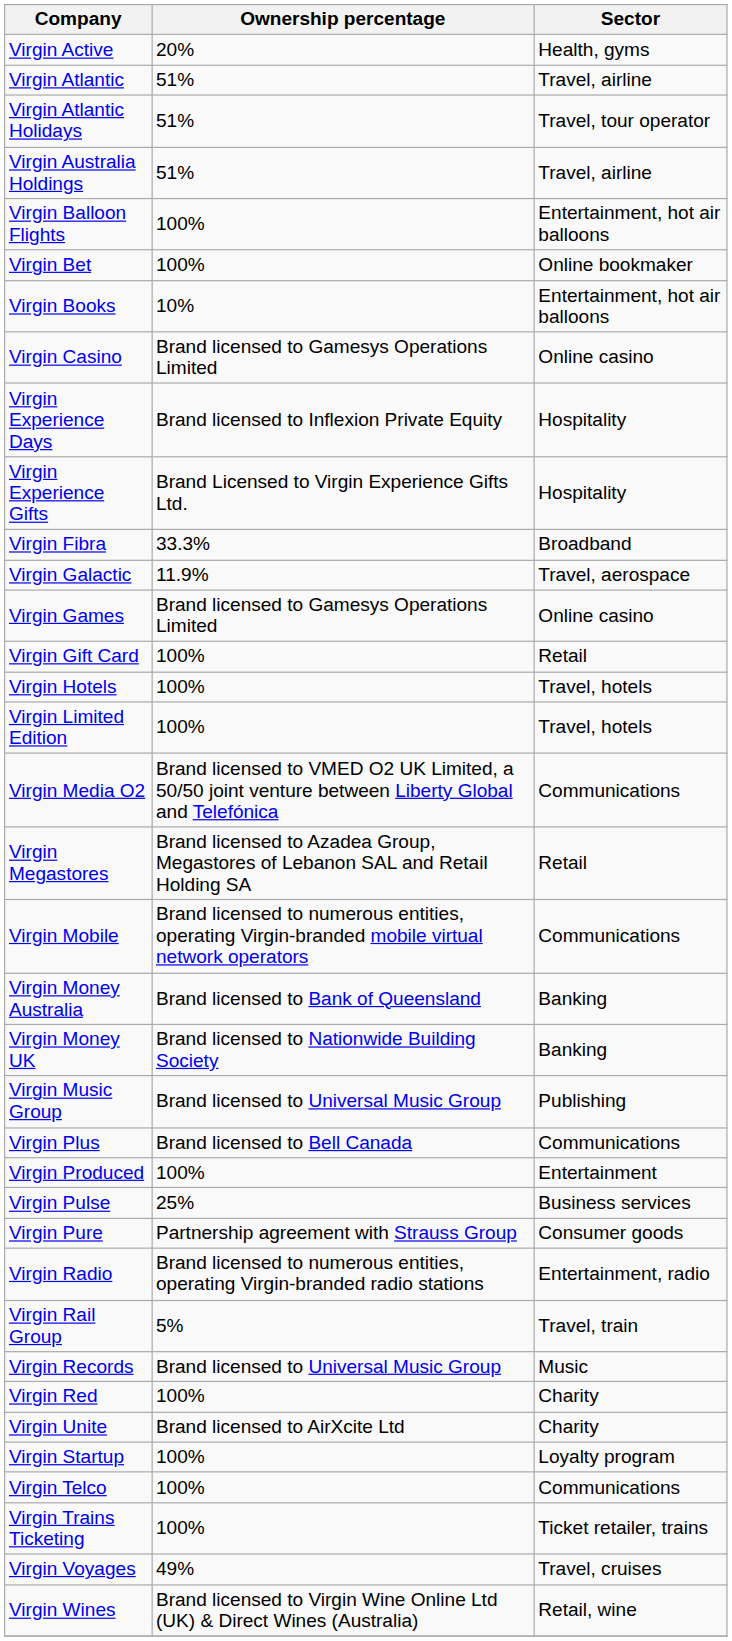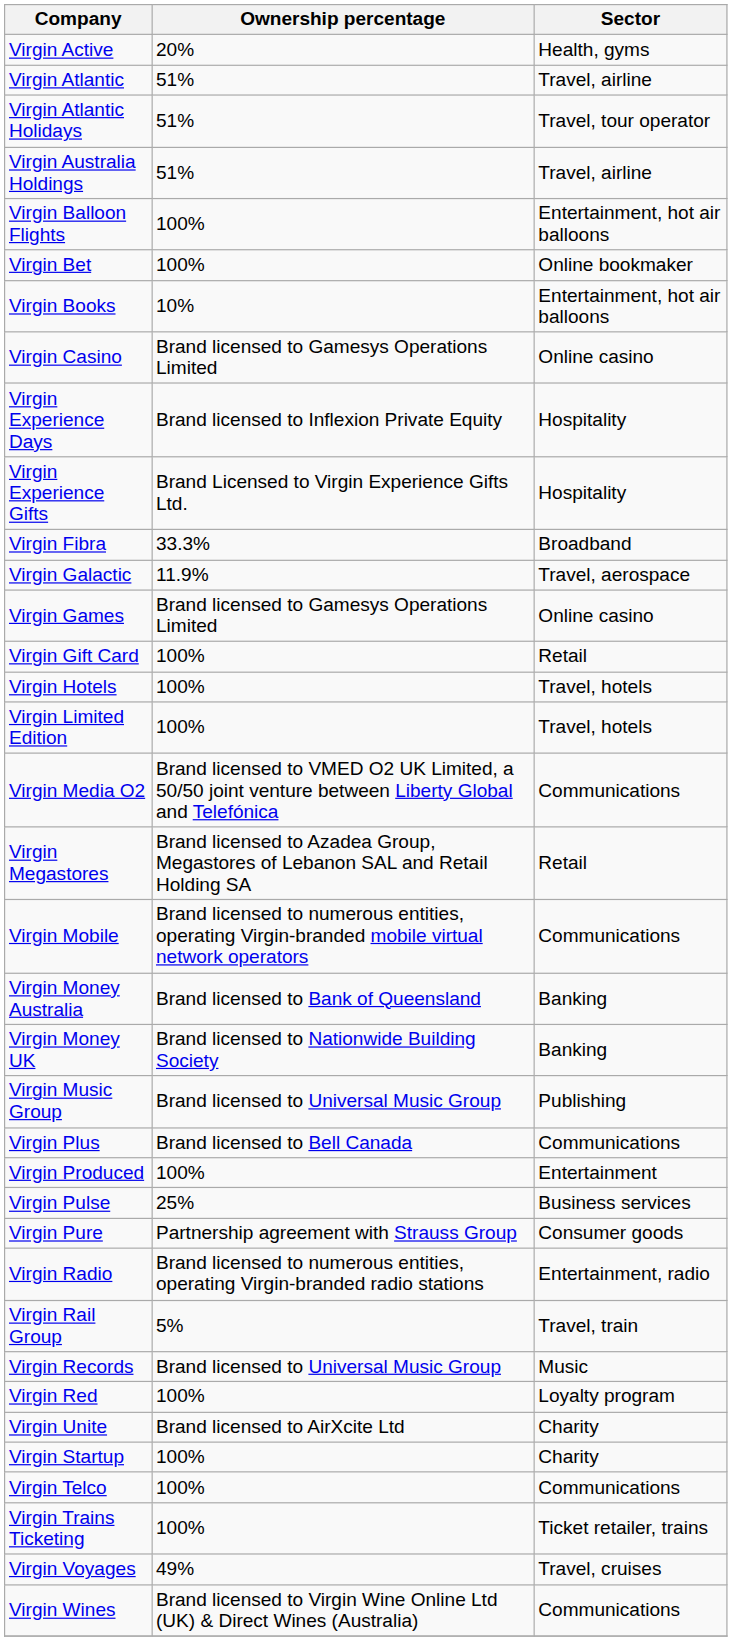 <table class="wikitable sortable">
 <tr>
 <th>Company</th>
 <th data-sort-type="number">Ownership percentage</th>
 <th>Sector</th>
 </tr>
 <tr>
 <td><a href='#'>Virgin Active</a></td>
 <td>20%</td>
 <td>Health, gyms</td>
 </tr>
 <tr>
 <td><a href='#'>Virgin Atlantic</a></td>
 <td>51%</td>
 <td>Travel, airline</td>
 </tr>
 <tr>
 <td><a href='#'>Virgin Atlantic Holidays</a></td>
 <td>51%</td>
 <td>Travel, tour operator</td>
 </tr>
 <tr>
 <td><a href='#'>Virgin Australia Holdings</a></td>
 <td>51%</td>
 <td>Travel, airline</td>
 </tr>
 <tr>
 <td><a href='#'>Virgin Balloon Flights</a></td>
 <td>100%</td>
 <td>Entertainment, hot air balloons</td>
 </tr>
 <tr>
 <td><a href='#'>Virgin Bet</a></td>
 <td>100%</td>
 <td>Online bookmaker</td>
 </tr>
 <tr>
 <td><a href='#'>Virgin Books</a></td>
 <td>10%</td>
 <td>Entertainment, hot air balloons</td>
 </tr>
 <tr>
 <td><a href='#'>Virgin Casino</a></td>
 <td data-sort-value="0">Brand licensed to Gamesys Operations Limited</td>
 <td>Online casino</td>
 </tr>
 <tr>
 <td><a href='#'>Virgin Experience Days</a></td>
 <td data-sort-value="0">Brand licensed to Inflexion Private Equity</td>
 <td>Hospitality</td>
 </tr>
 <tr>
 <td><a href='#'>Virgin Experience Gifts</a></td>
 <td data-sort-value="0">Brand Licensed to Virgin Experience Gifts Ltd.</td>
 <td>Hospitality</td>
 </tr>
 <tr>
 <td><a href='#'>Virgin Fibra</a></td>
 <td>33.3%</td>
 <td>Broadband</td>
 </tr>
 <tr>
 <td><a href='#'>Virgin Galactic</a></td>
 <td>11.9%</td>
 <td>Travel, aerospace</td>
 </tr>
 <tr>
 <td><a href='#'>Virgin Games</a></td>
 <td data-sort-value="0">Brand licensed to Gamesys Operations Limited</td>
 <td>Online casino</td>
 </tr>
 <tr>
 <td><a href='#'>Virgin Gift Card</a></td>
 <td>100%</td>
 <td>Retail</td>
 </tr>
 <tr>
 <td><a href='#'>Virgin Hotels</a></td>
 <td>100%</td>
 <td>Travel, hotels</td>
 </tr>
 <tr>
 <td><a href='#'>Virgin Limited Edition</a></td>
 <td>100%</td>
 <td>Travel, hotels</td>
 </tr>
 <tr>
 <td><a href='#'>Virgin Media O2</a></td>
 <td data-sort-value="0">Brand licensed to VMED O2 UK Limited, a 50/50 joint venture between <a href='#'>Liberty Global</a> and <a href='#'>Telefónica</a></td>
 <td>Communications</td>
 </tr>
 <tr>
 <td><a href='#'>Virgin Megastores</a></td>
 <td data-sort-value="0">Brand licensed to Azadea Group, Megastores of Lebanon SAL and Retail Holding SA</td>
 <td>Retail</td>
 </tr>
 <tr>
 <td><a href='#'>Virgin Mobile</a></td>
 <td data-sort-value="0">Brand licensed to numerous entities, operating Virgin-branded <a href='#'>mobile virtual network operators</a></td>
 <td>Communications</td>
 </tr>
 <tr>
 <td><a href='#'>Virgin Money Australia</a></td>
 <td data-sort-value="0">Brand licensed to <a href='#'>Bank of Queensland</a></td>
 <td>Banking</td>
 </tr>
 <tr>
 <td><a href='#'>Virgin Money UK</a></td>
 <td data-sort-value="0">Brand licensed to <a href='#'>Nationwide Building Society</a></td>
 <td>Banking</td>
 </tr>
 <tr>
 <td><a href='#'>Virgin Music Group</a></td>
 <td data-sort-value="0">Brand licensed to <a href='#'>Universal Music Group</a></td>
 <td>Publishing</td>
 </tr>
 <tr>
 <td><a href='#'>Virgin Plus</a></td>
 <td data-sort-value="0">Brand licensed to <a href='#'>Bell Canada</a></td>
 <td>Communications</td>
 </tr>
 <tr>
 <td><a href='#'>Virgin Produced</a></td>
 <td>100%</td>
 <td>Entertainment</td>
 </tr>
 <tr>
 <td><a href='#'>Virgin Pulse</a></td>
 <td>25%</td>
 <td>Business services</td>
 </tr>
 <tr>
 <td><a href='#'>Virgin Pure</a></td>
 <td data-sort-value="0">Partnership agreement with <a href='#'>Strauss Group</a></td>
 <td>Consumer goods</td>
 </tr>
 <tr>
 <td><a href='#'>Virgin Radio</a></td>
 <td data-sort-value="0">Brand licensed to numerous entities, operating Virgin-branded radio stations</td>
 <td>Entertainment, radio</td>
 </tr>
 <tr>
 <td><a href='#'>Virgin Rail Group</a></td>
 <td>5%</td>
 <td>Travel, train</td>
 </tr>
 <tr>
 <td><a href='#'>Virgin Records</a></td>
 <td data-sort-value="0">Brand licensed to <a href='#'>Universal Music Group</a></td>
 <td>Music</td>
 </tr>
 <tr>
 <td><a href='#'>Virgin Red</a></td>
 <td>100%</td>
-<td>Charity</td>
+<td>Loyalty program</td>
 </tr>
 <tr>
 <td><a href='#'>Virgin Unite</a></td>
 <td data-sort-value="0">Brand licensed to AirXcite Ltd</td>
 <td>Charity</td>
 </tr>
 <tr>
 <td><a href='#'>Virgin Startup</a></td>
 <td>100%</td>
-<td>Loyalty program</td>
+<td>Charity</td>
 </tr>
 <tr>
 <td><a href='#'>Virgin Telco</a></td>
 <td>100%</td>
 <td>Communications</td>
 </tr>
 <tr>
 <td><a href='#'>Virgin Trains Ticketing</a></td>
 <td>100%</td>
 <td>Ticket retailer, trains</td>
 </tr>
 <tr>
 <td><a href='#'>Virgin Voyages</a></td>
 <td>49%</td>
 <td>Travel, cruises</td>
 </tr>
 <tr>
 <td><a href='#'>Virgin Wines</a></td>
 <td data-sort-value="0">Brand licensed to Virgin Wine Online Ltd (UK) & Direct Wines (Australia)</td>
-<td>Retail, wine</td>
+<td>Communications</td>
 </tr>
 <tr>
 </tr>
 </table>
